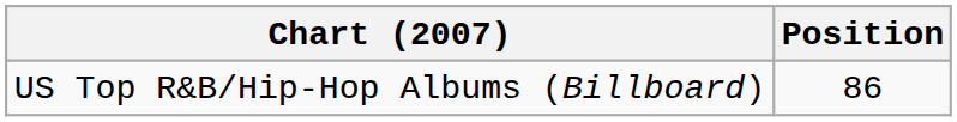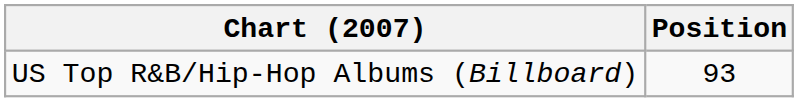 <table class="wikitable plainrowheaders">
 <tr>
 <th>Chart (2007)</th>
 <th>Position</th>
 </tr>
 <tr>
 <td>US Top R&B/Hip-Hop Albums (<em>Billboard</em>)</td>
-<td style="text-align:center">86</td>
+<td style="text-align:center">93</td>
 </tr>
 </table>
